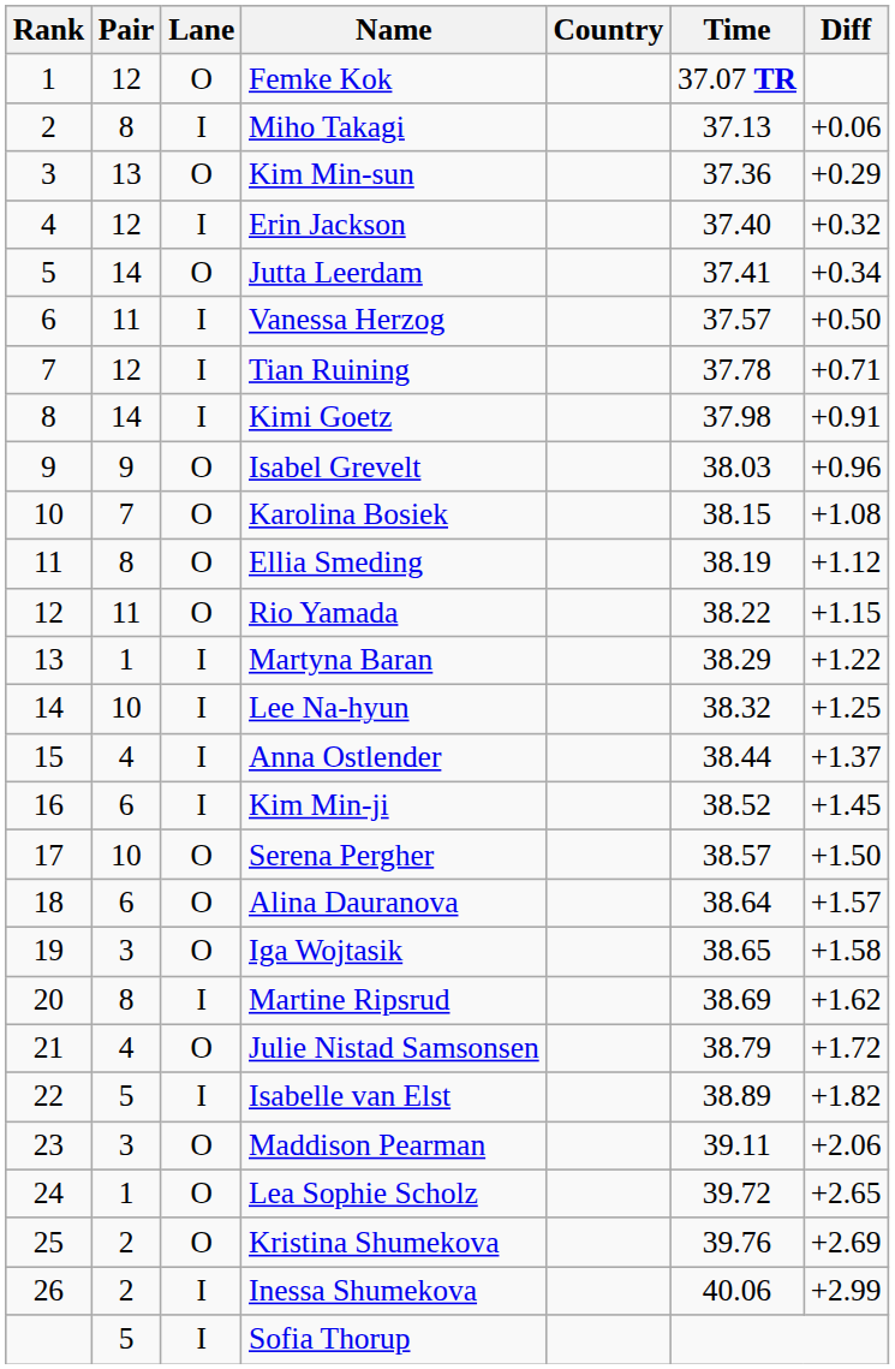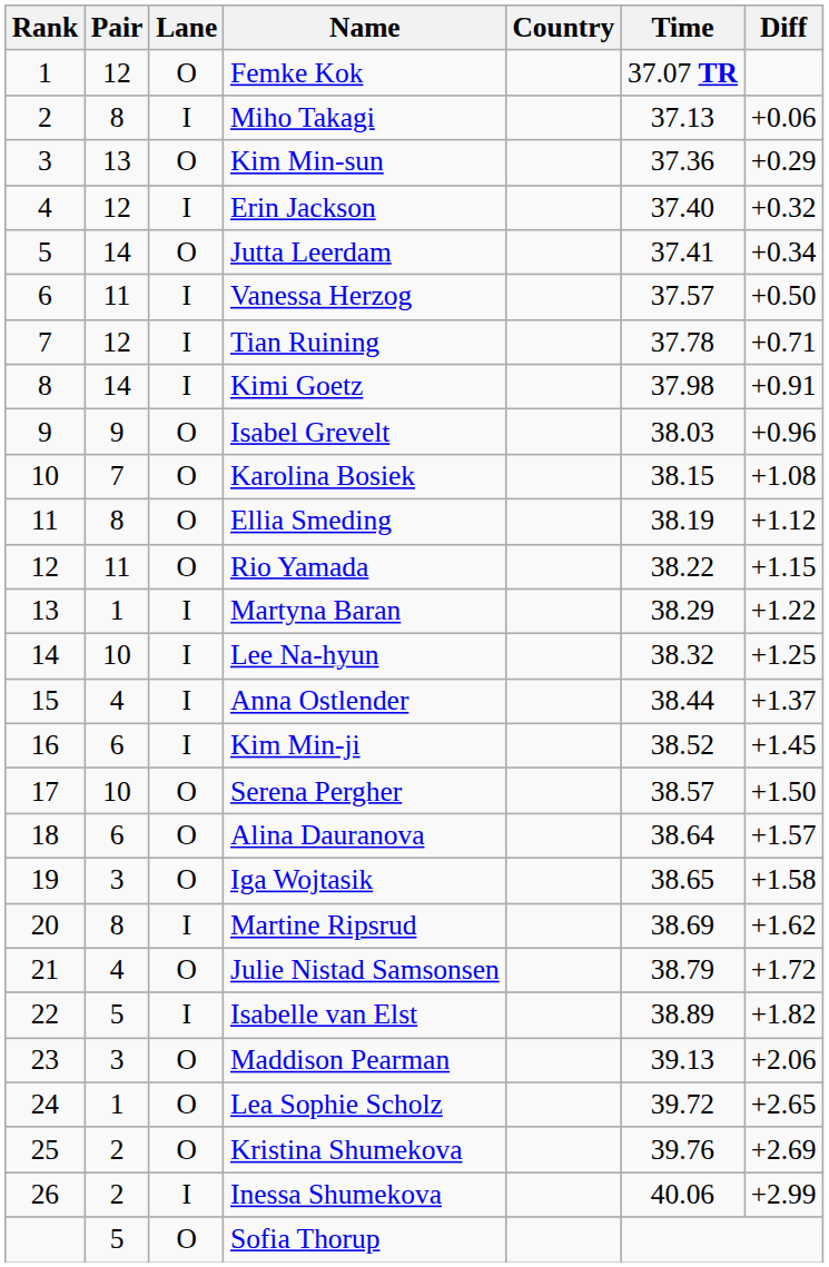 <table class="wikitable sortable" style="text-align:center">
 <tr>
 <th>Rank</th>
 <th>Pair</th>
 <th>Lane</th>
 <th>Name</th>
 <th>Country</th>
 <th>Time</th>
 <th>Diff</th>
 </tr>
 <tr>
 <td>1</td>
 <td>12</td>
 <td>O</td>
 <td align=left><a href='#'>Femke Kok</a></td>
 <td align=left></td>
 <td>37.07 <strong><a href='#'>TR</a></strong></td>
 <td></td>
 </tr>
 <tr>
 <td>2</td>
 <td>8</td>
 <td>I</td>
 <td align=left><a href='#'>Miho Takagi</a></td>
 <td align=left></td>
 <td>37.13</td>
 <td>+0.06</td>
 </tr>
 <tr>
 <td>3</td>
 <td>13</td>
 <td>O</td>
 <td align=left><a href='#'>Kim Min-sun</a></td>
 <td align=left></td>
 <td>37.36</td>
 <td>+0.29</td>
 </tr>
 <tr>
 <td>4</td>
 <td>12</td>
 <td>I</td>
 <td align=left><a href='#'>Erin Jackson</a></td>
 <td align=left></td>
 <td>37.40</td>
 <td>+0.32</td>
 </tr>
 <tr>
 <td>5</td>
 <td>14</td>
 <td>O</td>
 <td align=left><a href='#'>Jutta Leerdam</a></td>
 <td align=left></td>
 <td>37.41</td>
 <td>+0.34</td>
 </tr>
 <tr>
 <td>6</td>
 <td>11</td>
 <td>I</td>
 <td align=left><a href='#'>Vanessa Herzog</a></td>
 <td align=left></td>
 <td>37.57</td>
 <td>+0.50</td>
 </tr>
 <tr>
 <td>7</td>
 <td>12</td>
 <td>I</td>
 <td align=left><a href='#'>Tian Ruining</a></td>
 <td align=left></td>
 <td>37.78</td>
 <td>+0.71</td>
 </tr>
 <tr>
 <td>8</td>
 <td>14</td>
 <td>I</td>
 <td align=left><a href='#'>Kimi Goetz</a></td>
 <td align=left></td>
 <td>37.98</td>
 <td>+0.91</td>
 </tr>
 <tr>
 <td>9</td>
 <td>9</td>
 <td>O</td>
 <td align=left><a href='#'>Isabel Grevelt</a></td>
 <td align=left></td>
 <td>38.03</td>
 <td>+0.96</td>
 </tr>
 <tr>
 <td>10</td>
 <td>7</td>
 <td>O</td>
 <td align=left><a href='#'>Karolina Bosiek</a></td>
 <td align=left></td>
 <td>38.15</td>
 <td>+1.08</td>
 </tr>
 <tr>
 <td>11</td>
 <td>8</td>
 <td>O</td>
 <td align=left><a href='#'>Ellia Smeding</a></td>
 <td align=left></td>
 <td>38.19</td>
 <td>+1.12</td>
 </tr>
 <tr>
 <td>12</td>
 <td>11</td>
 <td>O</td>
 <td align=left><a href='#'>Rio Yamada</a></td>
 <td align=left></td>
 <td>38.22</td>
 <td>+1.15</td>
 </tr>
 <tr>
 <td>13</td>
 <td>1</td>
 <td>I</td>
 <td align=left><a href='#'>Martyna Baran</a></td>
 <td align=left></td>
 <td>38.29</td>
 <td>+1.22</td>
 </tr>
 <tr>
 <td>14</td>
 <td>10</td>
 <td>I</td>
 <td align=left><a href='#'>Lee Na-hyun</a></td>
 <td align=left></td>
 <td>38.32</td>
 <td>+1.25</td>
 </tr>
 <tr>
 <td>15</td>
 <td>4</td>
 <td>I</td>
 <td align=left><a href='#'>Anna Ostlender</a></td>
 <td align=left></td>
 <td>38.44</td>
 <td>+1.37</td>
 </tr>
 <tr>
 <td>16</td>
 <td>6</td>
 <td>I</td>
 <td align=left><a href='#'>Kim Min-ji</a></td>
 <td align=left></td>
 <td>38.52</td>
 <td>+1.45</td>
 </tr>
 <tr>
 <td>17</td>
 <td>10</td>
 <td>O</td>
 <td align=left><a href='#'>Serena Pergher</a></td>
 <td align=left></td>
 <td>38.57</td>
 <td>+1.50</td>
 </tr>
 <tr>
 <td>18</td>
 <td>6</td>
 <td>O</td>
 <td align=left><a href='#'>Alina Dauranova</a></td>
 <td align=left></td>
 <td>38.64</td>
 <td>+1.57</td>
 </tr>
 <tr>
 <td>19</td>
 <td>3</td>
 <td>O</td>
 <td align=left><a href='#'>Iga Wojtasik</a></td>
 <td align=left></td>
 <td>38.65</td>
 <td>+1.58</td>
 </tr>
 <tr>
 <td>20</td>
 <td>8</td>
 <td>I</td>
 <td align=left><a href='#'>Martine Ripsrud</a></td>
 <td align=left></td>
 <td>38.69</td>
 <td>+1.62</td>
 </tr>
 <tr>
 <td>21</td>
 <td>4</td>
 <td>O</td>
 <td align=left><a href='#'>Julie Nistad Samsonsen</a></td>
 <td align=left></td>
 <td>38.79</td>
 <td>+1.72</td>
 </tr>
 <tr>
 <td>22</td>
 <td>5</td>
 <td>I</td>
 <td align=left><a href='#'>Isabelle van Elst</a></td>
 <td align=left></td>
 <td>38.89</td>
 <td>+1.82</td>
 </tr>
 <tr>
 <td>23</td>
 <td>3</td>
 <td>O</td>
 <td align=left><a href='#'>Maddison Pearman</a></td>
 <td align=left></td>
-<td>39.11</td>
+<td>39.13</td>
 <td>+2.06</td>
 </tr>
 <tr>
 <td>24</td>
 <td>1</td>
 <td>O</td>
 <td align=left><a href='#'>Lea Sophie Scholz</a></td>
 <td align=left></td>
 <td>39.72</td>
 <td>+2.65</td>
 </tr>
 <tr>
 <td>25</td>
 <td>2</td>
 <td>O</td>
 <td align=left><a href='#'>Kristina Shumekova</a></td>
 <td align=left></td>
 <td>39.76</td>
 <td>+2.69</td>
 </tr>
 <tr>
 <td>26</td>
 <td>2</td>
 <td>I</td>
 <td align=left><a href='#'>Inessa Shumekova</a></td>
 <td align=left></td>
 <td>40.06</td>
 <td>+2.99</td>
 </tr>
 <tr>
 <td></td>
 <td>5</td>
-<td>I</td>
+<td>O</td>
 <td align=left><a href='#'>Sofia Thorup</a></td>
 <td align=left></td>
 <td colspan=2></td>
 </tr>
 </table>
